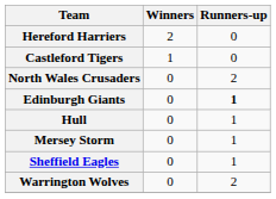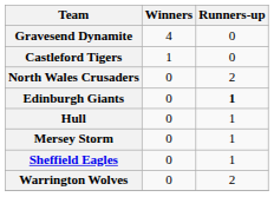 <table class="wikitable plainrowheaders" style="text-align:center;">
 <tr>
 <th>Team</th>
 <th>Winners</th>
 <th>Runners-up</th>
 </tr>
 <tr>
-<th scope="row">Hereford Harriers</th>
-<td>2</td>
+<th scope="row">Gravesend Dynamite</th>
+<td>4</td>
 <td>0</td>
 </tr>
 <tr>
 <th scope="row"> Castleford Tigers</th>
 <td>1</td>
 <td>0</td>
 </tr>
 <tr>
 <th scope="row"> North Wales Crusaders</th>
 <td>0</td>
 <td>2</td>
 </tr>
 <tr>
 <th scope="row"> Edinburgh Giants</th>
 <td>0</td>
 <td><strong>1</strong></td>
 </tr>
 <tr>
 <th scope="row"> Hull</th>
 <td>0</td>
 <td>1</td>
 </tr>
 <tr>
 <th scope="row">Mersey Storm</th>
 <td>0</td>
 <td>1</td>
 </tr>
 <tr>
 <th scope="row"> <a href='#'>Sheffield Eagles</a></th>
 <td>0</td>
 <td>1</td>
 </tr>
 <tr>
 <th scope="row"> Warrington Wolves</th>
 <td>0</td>
 <td>2</td>
 </tr>
 <tr>
 </tr>
 </table>
